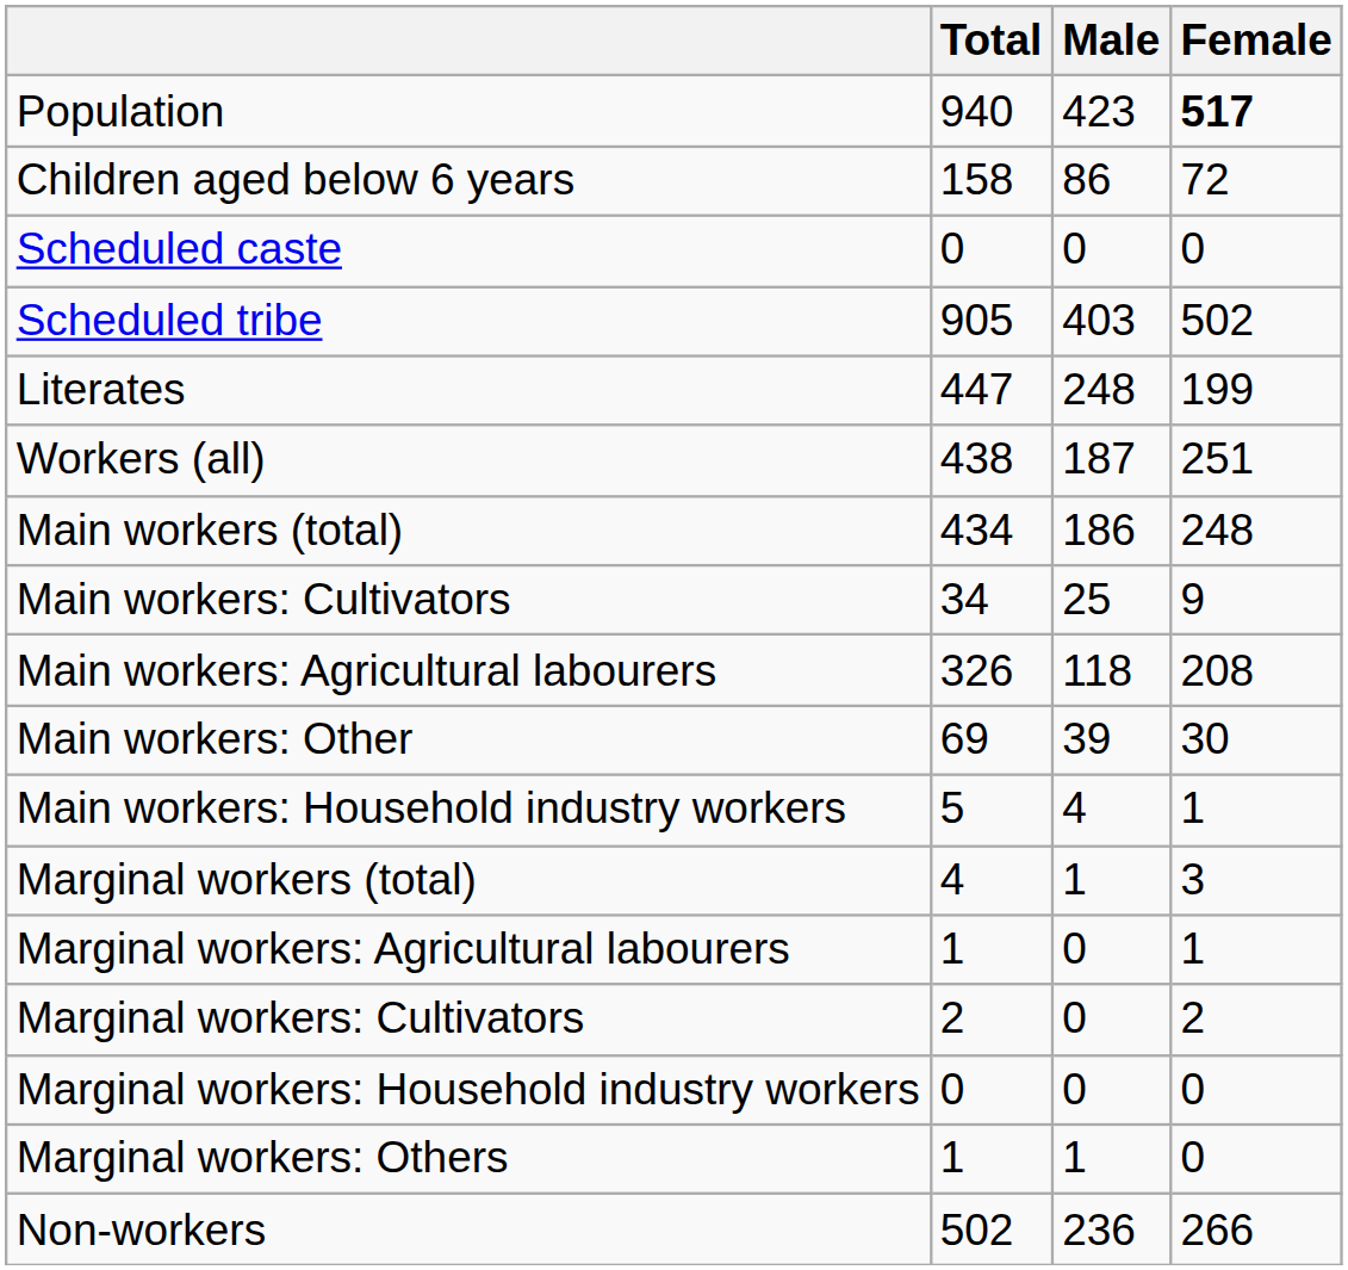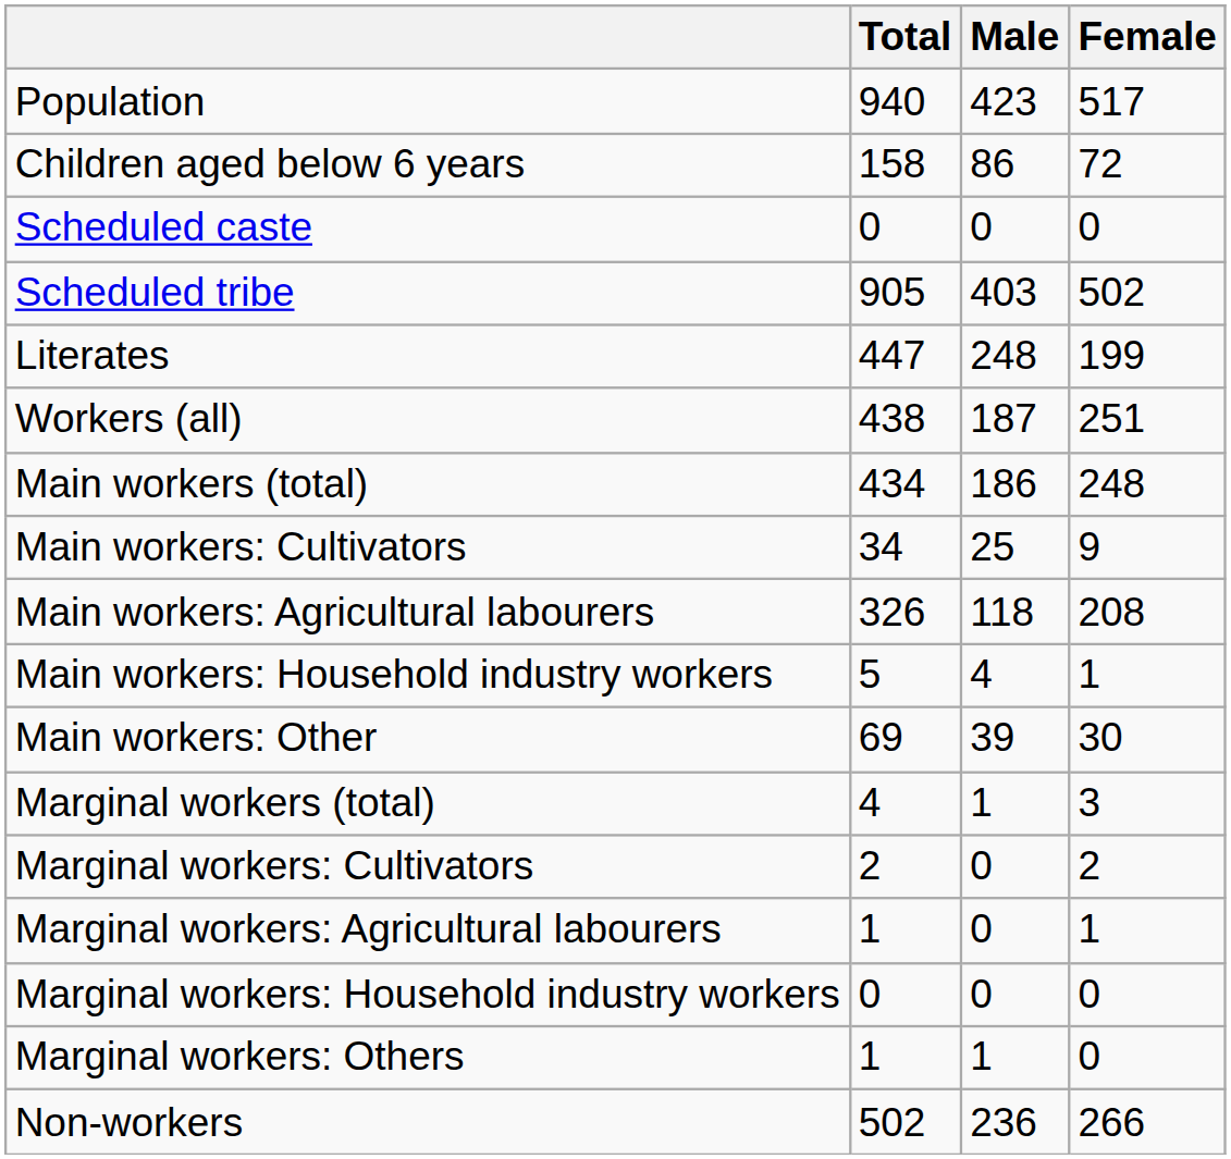 <table class="wikitable sortable">
 <tr>
 <th></th>
 <th>Total</th>
 <th>Male</th>
 <th>Female</th>
 </tr>
 <tr>
 <td>Population</td>
 <td>940</td>
 <td>423</td>
-<td><strong>517</strong></td>
+<td>517</td>
 </tr>
 <tr>
 <td>Children aged below 6 years</td>
 <td>158</td>
 <td>86</td>
 <td>72</td>
 </tr>
 <tr>
 <td><a href='#'>Scheduled caste</a></td>
 <td>0</td>
 <td>0</td>
 <td>0</td>
 </tr>
 <tr>
 <td><a href='#'>Scheduled tribe</a></td>
 <td>905</td>
 <td>403</td>
 <td>502</td>
 </tr>
 <tr>
 <td>Literates</td>
 <td>447</td>
 <td>248</td>
 <td>199</td>
 </tr>
 <tr>
 <td>Workers (all)</td>
 <td>438</td>
 <td>187</td>
 <td>251</td>
 </tr>
 <tr>
 <td>Main workers (total)</td>
 <td>434</td>
 <td>186</td>
 <td>248</td>
 </tr>
 <tr>
 <td>Main workers: Cultivators</td>
 <td>34</td>
 <td>25</td>
 <td>9</td>
 </tr>
 <tr>
 <td>Main workers: Agricultural labourers</td>
 <td>326</td>
 <td>118</td>
 <td>208</td>
 </tr>
 <tr>
+<td>Main workers: Household industry workers</td>
+<td>5</td>
+<td>4</td>
+<td>1</td>
+</tr>
+<tr>
 <td>Main workers: Other</td>
 <td>69</td>
 <td>39</td>
 <td>30</td>
-</tr>
-<tr>
-<td>Main workers: Household industry workers</td>
-<td>5</td>
-<td>4</td>
-<td>1</td>
 </tr>
 <tr>
 <td>Marginal workers (total)</td>
 <td>4</td>
 <td>1</td>
 <td>3</td>
 </tr>
 <tr>
+<td>Marginal workers: Cultivators</td>
+<td>2</td>
+<td>0</td>
+<td>2</td>
+</tr>
+<tr>
 <td>Marginal workers: Agricultural labourers</td>
 <td>1</td>
 <td>0</td>
 <td>1</td>
-</tr>
-<tr>
-<td>Marginal workers: Cultivators</td>
-<td>2</td>
-<td>0</td>
-<td>2</td>
 </tr>
 <tr>
 <td>Marginal workers: Household industry workers</td>
 <td>0</td>
 <td>0</td>
 <td>0</td>
 </tr>
 <tr>
 <td>Marginal workers: Others</td>
 <td>1</td>
 <td>1</td>
 <td>0</td>
 </tr>
 <tr>
 <td>Non-workers</td>
 <td>502</td>
 <td>236</td>
 <td>266</td>
 </tr>
 </table>
